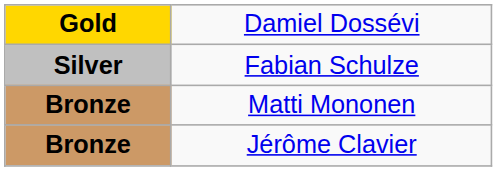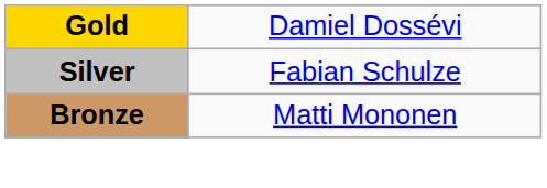 <table class="wikitable" style="text-align:center; " width="35%">
 <tr>
 <td bgcolor="gold"><strong>Gold</strong></td>
 <td><a href='#'>Damiel Dossévi</a><br>  <small><em></em></small></td>
 </tr>
 <tr>
 <td bgcolor="silver"><strong>Silver</strong></td>
 <td><a href='#'>Fabian Schulze</a><br>  <small><em></em></small></td>
 </tr>
 <tr>
 <td bgcolor="CC9966"><strong>Bronze</strong></td>
 <td><a href='#'>Matti Mononen</a><br>  <small><em></em></small></td>
 </tr>
-<tr>
-<td bgcolor="CC9966"><strong>Bronze</strong></td>
-<td><a href='#'>Jérôme Clavier</a><br>  <small><em></em></small></td>
-</tr>
 </table>
